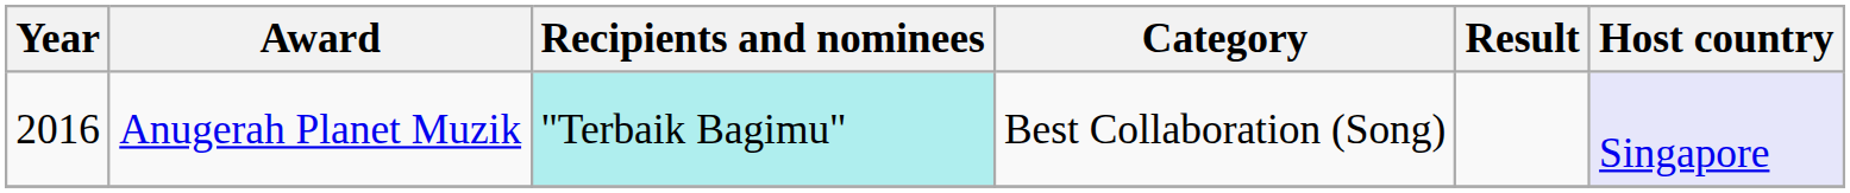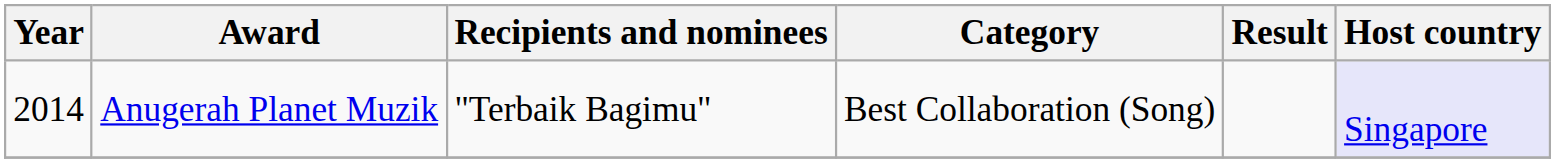 <table class="wikitable">
 <tr>
 <th>Year</th>
 <th>Award</th>
 <th>Recipients and nominees</th>
 <th>Category</th>
 <th>Result</th>
 <th>Host country</th>
 </tr>
 <tr>
-<td>2016</td>
+<td>2014</td>
 <td><a href='#'>Anugerah Planet Muzik</a></td>
-<td style="background: paleturquoise;">"Terbaik Bagimu"</td>
+<td>"Terbaik Bagimu"</td>
 <td>Best Collaboration (Song)</td>
 <td></td>
 <td style="background: lavender;"> <br> <a href='#'>Singapore</a></td>
 </tr>
 <tr>
 </tr>
 </table>
